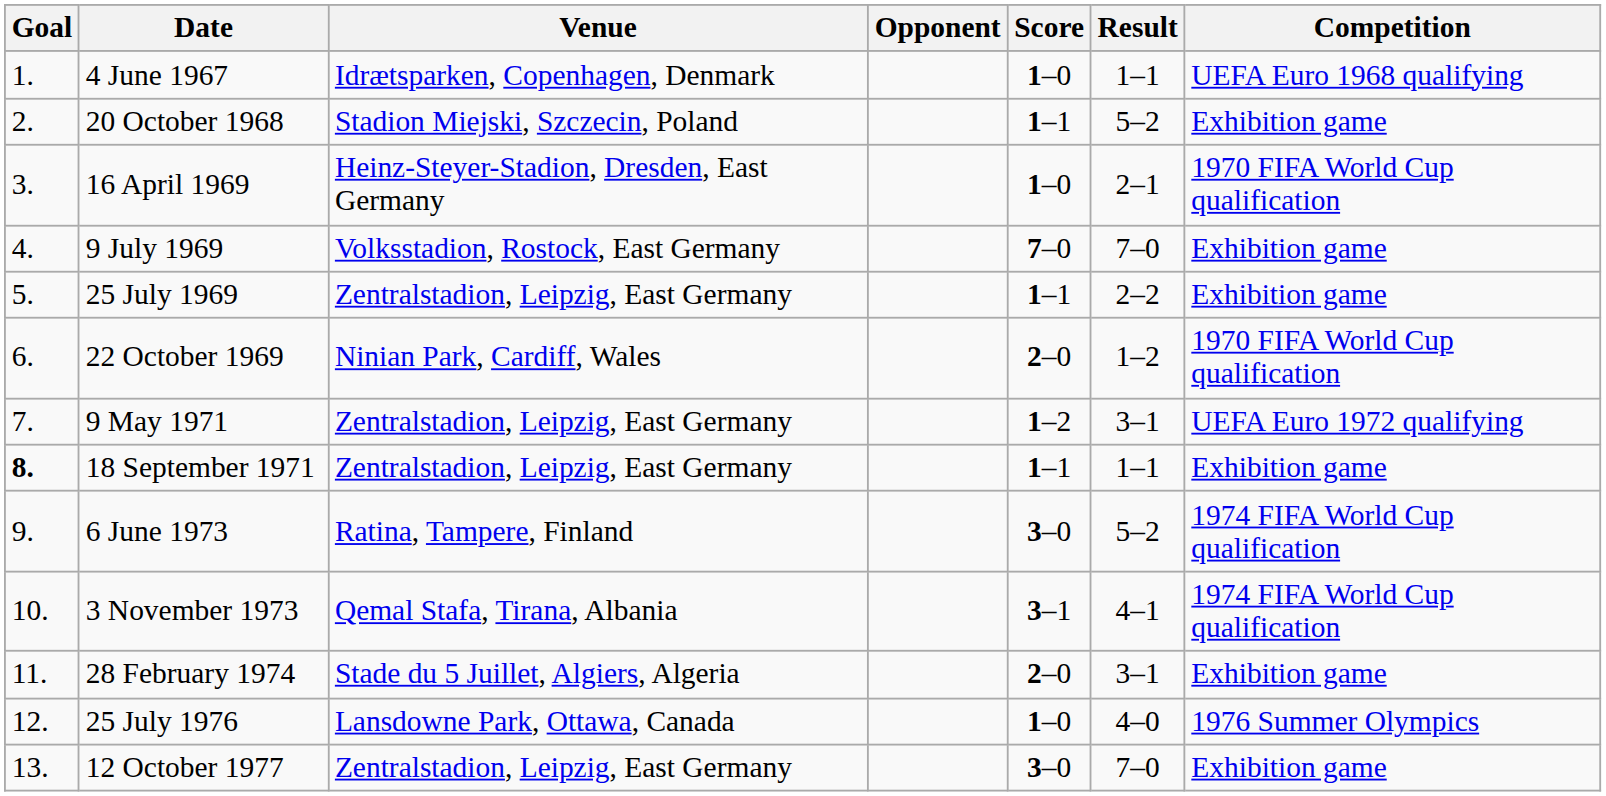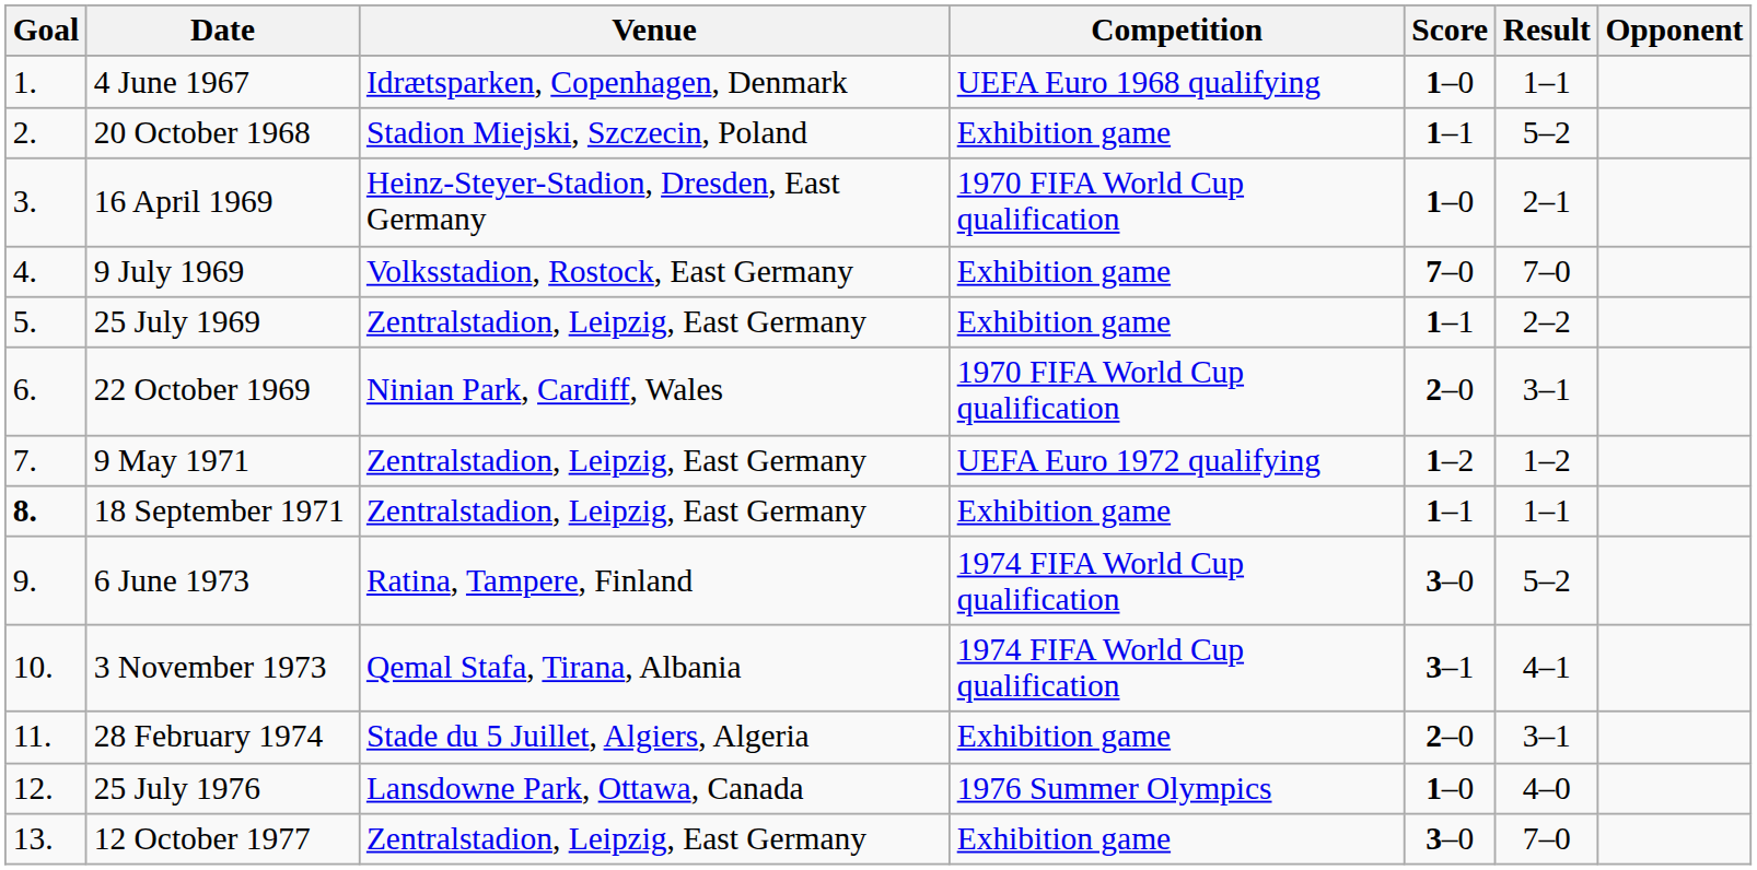 <table class="wikitable plainrowheaders sortable">
 <tr>
 <th>Goal</th>
 <th style="width:8em;">Date</th>
 <th>Venue</th>
-<th>Opponent</th>
+<th>Competition</th>
 <th>Score</th>
 <th>Result</th>
-<th>Competition</th>
+<th>Opponent</th>
 </tr>
 <tr>
 <td>1.</td>
 <td>4 June 1967</td>
 <td><a href='#'>Idrætsparken</a>, <a href='#'>Copenhagen</a>, Denmark</td>
-<td></td>
+<td><a href='#'>UEFA Euro 1968 qualifying</a></td>
 <td align=center><strong>1</strong>–0</td>
 <td align=center>1–1</td>
-<td><a href='#'>UEFA Euro 1968 qualifying</a></td>
+<td></td>
 </tr>
 <tr>
 <td>2.</td>
 <td>20 October 1968</td>
 <td><a href='#'>Stadion Miejski</a>, <a href='#'>Szczecin</a>, Poland</td>
-<td></td>
+<td><a href='#'>Exhibition game</a></td>
 <td align=center><strong>1</strong>–1</td>
 <td align=center>5–2</td>
-<td><a href='#'>Exhibition game</a></td>
+<td></td>
 </tr>
 <tr>
 <td>3.</td>
 <td>16 April 1969</td>
 <td><a href='#'>Heinz-Steyer-Stadion</a>, <a href='#'>Dresden</a>, East Germany</td>
-<td></td>
+<td><a href='#'>1970 FIFA World Cup qualification</a></td>
 <td align=center><strong>1</strong>–0</td>
 <td align=center>2–1</td>
-<td><a href='#'>1970 FIFA World Cup qualification</a></td>
+<td></td>
 </tr>
 <tr>
 <td>4.</td>
 <td>9 July 1969</td>
 <td><a href='#'>Volksstadion</a>, <a href='#'>Rostock</a>, East Germany</td>
-<td></td>
+<td><a href='#'>Exhibition game</a></td>
 <td align=center><strong>7</strong>–0</td>
 <td align=center>7–0</td>
-<td><a href='#'>Exhibition game</a></td>
+<td></td>
 </tr>
 <tr>
 <td>5.</td>
 <td>25 July 1969</td>
 <td><a href='#'>Zentralstadion</a>, <a href='#'>Leipzig</a>, East Germany</td>
-<td></td>
+<td><a href='#'>Exhibition game</a></td>
 <td align=center><strong>1</strong>–1</td>
 <td align=center>2–2</td>
-<td><a href='#'>Exhibition game</a></td>
+<td></td>
 </tr>
 <tr>
 <td>6.</td>
 <td>22 October 1969</td>
 <td><a href='#'>Ninian Park</a>, <a href='#'>Cardiff</a>, Wales</td>
+<td><a href='#'>1970 FIFA World Cup qualification</a></td>
+<td align=center><strong>2</strong>–0</td>
+<td align=center>3–1</td>
 <td></td>
-<td align=center><strong>2</strong>–0</td>
-<td align=center>1–2</td>
-<td><a href='#'>1970 FIFA World Cup qualification</a></td>
 </tr>
 <tr>
 <td>7.</td>
 <td>9 May 1971</td>
 <td><a href='#'>Zentralstadion</a>, <a href='#'>Leipzig</a>, East Germany</td>
+<td><a href='#'>UEFA Euro 1972 qualifying</a></td>
+<td align=center><strong>1</strong>–2</td>
+<td align=center>1–2</td>
 <td></td>
-<td align=center><strong>1</strong>–2</td>
-<td align=center>3–1</td>
-<td><a href='#'>UEFA Euro 1972 qualifying</a></td>
 </tr>
 <tr>
 <td><strong>8.</strong></td>
 <td>18 September 1971</td>
 <td><a href='#'>Zentralstadion</a>, <a href='#'>Leipzig</a>, East Germany</td>
-<td></td>
+<td><a href='#'>Exhibition game</a></td>
 <td align=center><strong>1</strong>–1</td>
 <td align=center>1–1</td>
-<td><a href='#'>Exhibition game</a></td>
+<td></td>
 </tr>
 <tr>
 <td>9.</td>
 <td>6 June 1973</td>
 <td><a href='#'>Ratina</a>, <a href='#'>Tampere</a>, Finland</td>
-<td></td>
+<td><a href='#'>1974 FIFA World Cup qualification</a></td>
 <td align=center><strong>3</strong>–0</td>
 <td align=center>5–2</td>
-<td><a href='#'>1974 FIFA World Cup qualification</a></td>
+<td></td>
 </tr>
 <tr>
 <td>10.</td>
 <td>3 November 1973</td>
 <td><a href='#'>Qemal Stafa</a>, <a href='#'>Tirana</a>, Albania</td>
-<td></td>
+<td><a href='#'>1974 FIFA World Cup qualification</a></td>
 <td align=center><strong>3</strong>–1</td>
 <td align=center>4–1</td>
-<td><a href='#'>1974 FIFA World Cup qualification</a></td>
+<td></td>
 </tr>
 <tr>
 <td>11.</td>
 <td>28 February 1974</td>
 <td><a href='#'>Stade du 5 Juillet</a>, <a href='#'>Algiers</a>, Algeria</td>
-<td></td>
+<td><a href='#'>Exhibition game</a></td>
 <td align=center><strong>2</strong>–0</td>
 <td align=center>3–1</td>
-<td><a href='#'>Exhibition game</a></td>
+<td></td>
 </tr>
 <tr>
 <td>12.</td>
 <td>25 July 1976</td>
 <td><a href='#'>Lansdowne Park</a>, <a href='#'>Ottawa</a>, Canada</td>
-<td></td>
+<td><a href='#'>1976 Summer Olympics</a></td>
 <td align=center><strong>1</strong>–0</td>
 <td align=center>4–0</td>
-<td><a href='#'>1976 Summer Olympics</a></td>
+<td></td>
 </tr>
 <tr>
 <td>13.</td>
 <td>12 October 1977</td>
 <td><a href='#'>Zentralstadion</a>, <a href='#'>Leipzig</a>, East Germany</td>
-<td></td>
+<td><a href='#'>Exhibition game</a></td>
 <td align=center><strong>3</strong>–0</td>
 <td align=center>7–0</td>
-<td><a href='#'>Exhibition game</a></td>
+<td></td>
 </tr>
 </table>
